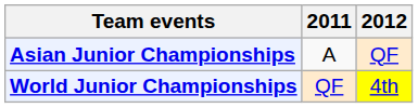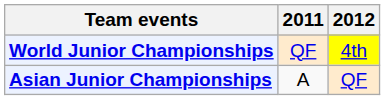 <table class="wikitable" style="font-size: 90%; text-align:center">
 <tr>
 <th>Team events</th>
 <th>2011</th>
 <th>2012</th>
 </tr>
 <tr>
+<td bgcolor="#ECF2FF"; align="left"><strong><a href='#'>World Junior Championships</a></strong></td>
+<td bgcolor=FFEBCD><a href='#'>QF</a></td>
+<td bgcolor=FFFF00><a href='#'>4th</a></td>
+</tr>
+<tr>
 <td bgcolor="#ECF2FF"; align="left"><strong><a href='#'>Asian Junior Championships</a></strong></td>
 <td>A</td>
 <td bgcolor=FFEBCD><a href='#'>QF</a></td>
 </tr>
-<tr>
-<td bgcolor="#ECF2FF"; align="left"><strong><a href='#'>World Junior Championships</a></strong></td>
-<td bgcolor=FFEBCD><a href='#'>QF</a></td>
-<td bgcolor=FFFF00><a href='#'>4th</a></td>
-</tr>
 </table>
